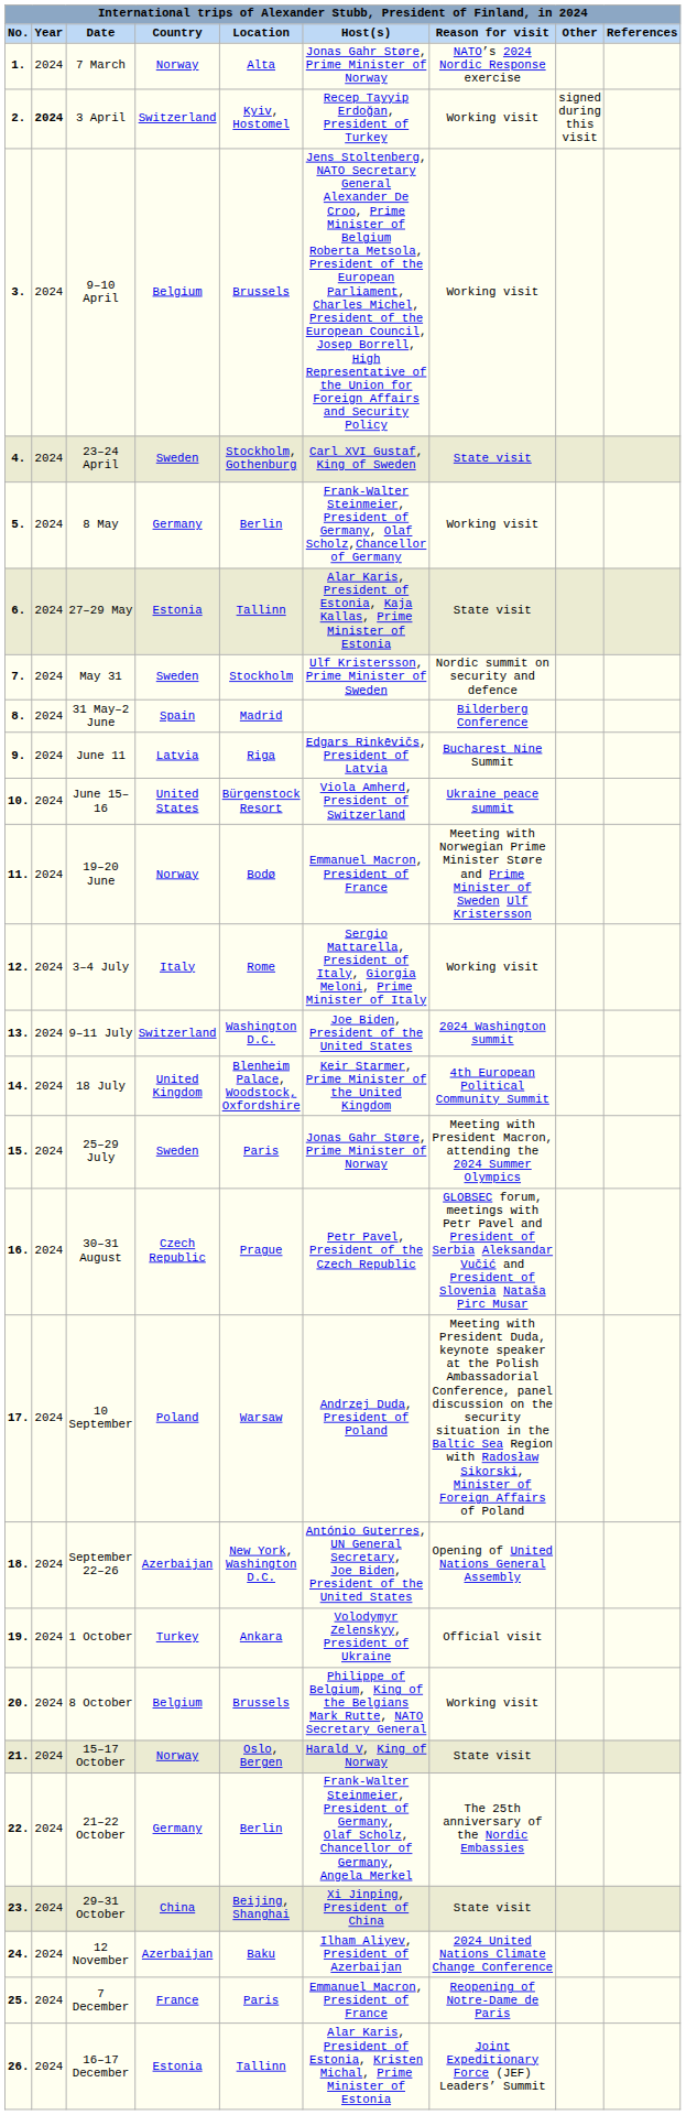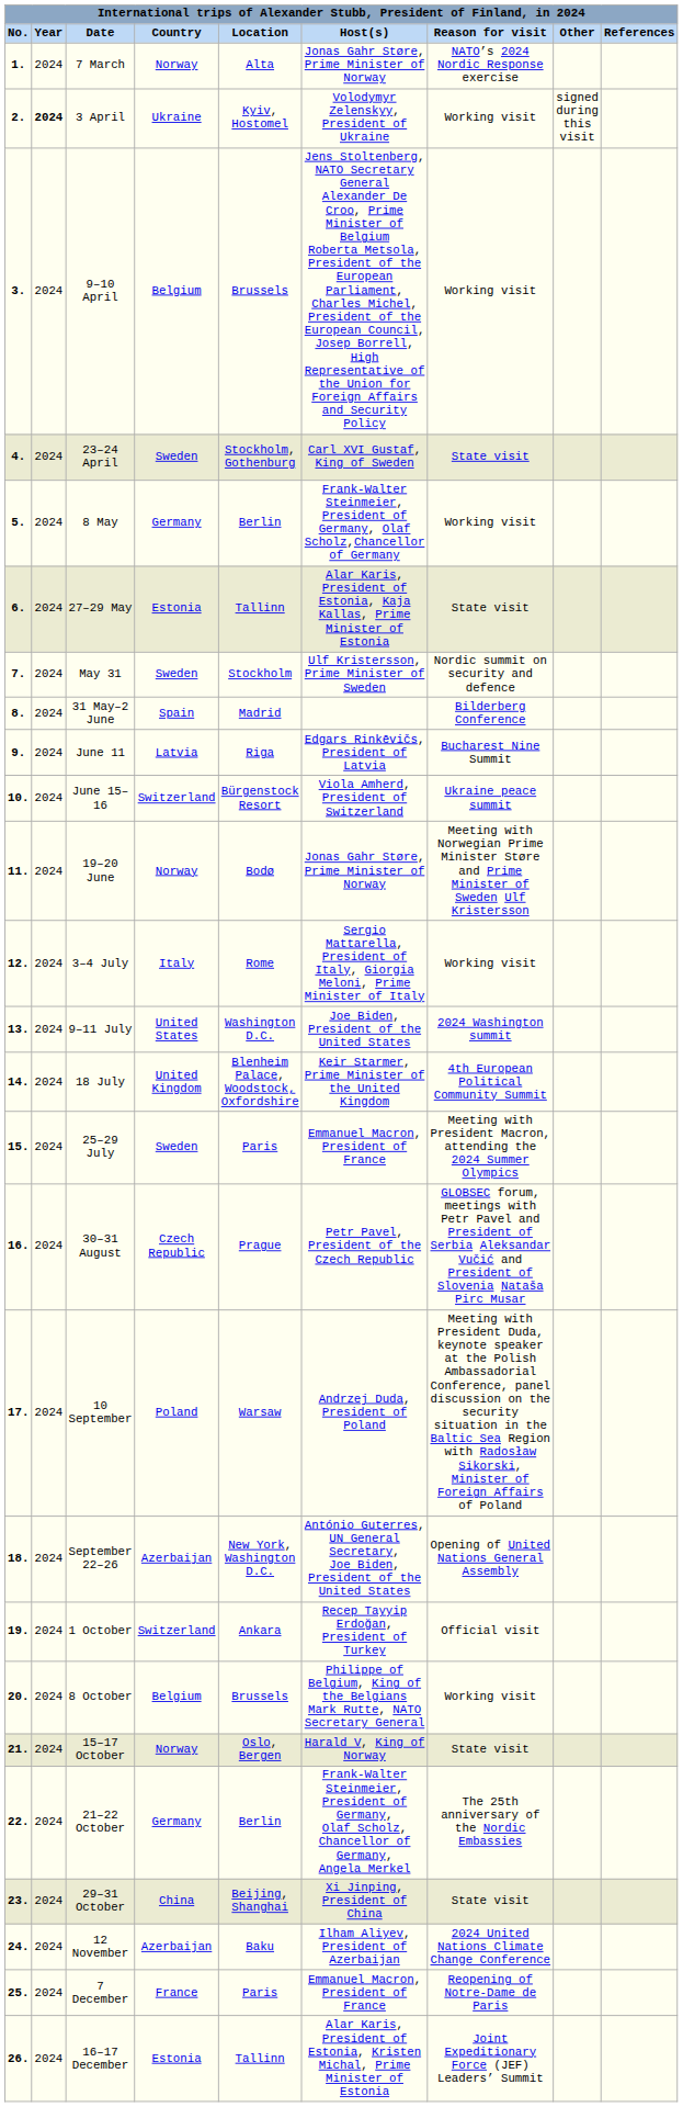 <table class="wikitable" style="font-size:95%; text-align:center; background:#FFFFF0">
 <tr>
 <td colspan="9" style="background:#8CA7C4;"><strong>International trips of Alexander Stubb, President of Finland, in 2024</strong></td>
 </tr>
 <tr>
 <th width=30 style=background:#BED9F6>No.</th>
 <th width=40 style=background:#BED9F6>Year</th>
 <th width=140 style=background:#BED9F6>Date</th>
 <th width=140 style=background:#BED9F6>Country</th>
 <th width=100 style=background:#BED9F6>Location</th>
 <th width=200 style=background:#BED9F6>Host(s)</th>
 <th width=140 style=background:#BED9F6>Reason for visit</th>
 <th width=140 style=background:#BED9F6>Other</th>
 <th width=80 style=background:#BED9F6>References</th>
 </tr>
 <tr>
 <td><strong>1.</strong></td>
 <td>2024</td>
 <td>7 March</td>
 <td> <a href='#'>Norway</a></td>
 <td><a href='#'>Alta</a></td>
 <td><a href='#'>Jonas Gahr Støre</a>, <a href='#'>Prime Minister of Norway</a></td>
 <td><a href='#'>NATO</a>’s <a href='#'>2024 Nordic Response</a> exercise</td>
 <td></td>
 <td></td>
 </tr>
 <tr>
 <td><strong>2.</strong></td>
 <td><strong>2024</strong></td>
 <td>3 April</td>
-<td> <a href='#'>Switzerland</a></td>
+<td> <a href='#'>Ukraine</a></td>
 <td><a href='#'>Kyiv</a>, <a href='#'>Hostomel</a></td>
-<td><a href='#'>Recep Tayyip Erdoğan</a>, <a href='#'>President of Turkey</a></td>
+<td><a href='#'>Volodymyr Zelenskyy</a>, <a href='#'>President of Ukraine</a></td>
 <td>Working visit</td>
 <td> signed during this visit</td>
 <td></td>
 </tr>
 <tr>
 <td><strong>3.</strong></td>
 <td>2024</td>
 <td>9–10 April</td>
 <td> <a href='#'>Belgium</a></td>
 <td><a href='#'>Brussels</a></td>
 <td><a href='#'>Jens Stoltenberg</a>, <a href='#'>NATO Secretary General</a><br><a href='#'>Alexander De Croo</a>, <a href='#'>Prime Minister of Belgium</a><br><a href='#'>Roberta Metsola</a>, <a href='#'>President of the European Parliament</a>,<br><a href='#'>Charles Michel</a>, <a href='#'>President of the European Council</a>,<br><a href='#'>Josep Borrell</a>, <a href='#'>High Representative of the Union for Foreign Affairs and Security Policy</a></td>
 <td>Working visit</td>
 <td></td>
 <td></td>
 </tr>
 <tr style="background:#EBEBD2;">
 <td><strong>4.</strong></td>
 <td>2024</td>
 <td>23–24 April</td>
 <td> <a href='#'>Sweden</a></td>
 <td><a href='#'>Stockholm</a>,<br><a href='#'>Gothenburg</a></td>
 <td><a href='#'>Carl XVI Gustaf</a>, <a href='#'>King of Sweden</a></td>
 <td><a href='#'>State visit</a></td>
 <td><br><br><br></td>
 <td></td>
 </tr>
 <tr>
 <td><strong>5.</strong></td>
 <td>2024</td>
 <td>8 May</td>
 <td> <a href='#'>Germany</a></td>
 <td><a href='#'>Berlin</a></td>
 <td><a href='#'>Frank-Walter Steinmeier</a>, <a href='#'>President of Germany</a>, <a href='#'>Olaf Scholz</a>,<a href='#'>Chancellor of Germany</a></td>
 <td>Working visit</td>
 <td></td>
 <td></td>
 </tr>
 <tr style="background:#EBEBD2;">
 <td><strong>6.</strong></td>
 <td>2024</td>
 <td>27–29 May</td>
 <td> <a href='#'>Estonia</a></td>
 <td><a href='#'>Tallinn</a></td>
 <td><a href='#'>Alar Karis</a>, <a href='#'>President of Estonia</a>, <a href='#'>Kaja Kallas</a>, <a href='#'>Prime Minister of Estonia</a></td>
 <td>State visit</td>
 <td></td>
 <td></td>
 </tr>
 <tr>
 <td><strong>7.</strong></td>
 <td>2024</td>
 <td>May 31</td>
 <td> <a href='#'>Sweden</a></td>
 <td><a href='#'>Stockholm</a></td>
 <td><a href='#'>Ulf Kristersson</a>, <a href='#'>Prime Minister of Sweden</a></td>
 <td>Nordic summit on security and defence</td>
 <td></td>
 <td></td>
 </tr>
 <tr>
 <td><strong>8.</strong></td>
 <td>2024</td>
 <td>31 May–2 June</td>
 <td> <a href='#'>Spain</a></td>
 <td><a href='#'>Madrid</a></td>
 <td></td>
 <td><a href='#'>Bilderberg Conference</a></td>
 <td></td>
 <td></td>
 </tr>
 <tr>
 <td><strong>9.</strong></td>
 <td>2024</td>
 <td>June 11</td>
 <td> <a href='#'>Latvia</a></td>
 <td><a href='#'>Riga</a></td>
 <td><a href='#'>Edgars Rinkēvičs</a>, <a href='#'>President of Latvia</a></td>
 <td><a href='#'>Bucharest Nine</a> Summit</td>
 <td></td>
 <td></td>
 </tr>
 <tr>
 <td><strong>10.</strong></td>
 <td>2024</td>
 <td>June 15–16</td>
-<td> <a href='#'>United States</a></td>
+<td> <a href='#'>Switzerland</a></td>
 <td><a href='#'>Bürgenstock Resort</a></td>
 <td><a href='#'>Viola Amherd</a>, <a href='#'>President of Switzerland</a></td>
 <td><a href='#'>Ukraine peace summit</a></td>
 <td></td>
 <td></td>
 </tr>
 <tr>
 <td><strong>11.</strong></td>
 <td>2024</td>
 <td>19–20 June</td>
 <td> <a href='#'>Norway</a></td>
 <td><a href='#'>Bodø</a></td>
-<td><a href='#'>Emmanuel Macron</a>, <a href='#'>President of France</a></td>
+<td><a href='#'>Jonas Gahr Støre</a>, <a href='#'>Prime Minister of Norway</a></td>
 <td>Meeting with Norwegian Prime Minister Støre and <a href='#'>Prime Minister of Sweden</a> <a href='#'>Ulf Kristersson</a></td>
 <td></td>
 <td></td>
 </tr>
 <tr>
 <td><strong>12.</strong></td>
 <td>2024</td>
 <td>3–4 July</td>
 <td> <a href='#'>Italy</a></td>
 <td><a href='#'>Rome</a></td>
 <td><a href='#'>Sergio Mattarella</a>, <a href='#'>President of Italy</a>, <a href='#'>Giorgia Meloni</a>, <a href='#'>Prime Minister of Italy</a></td>
 <td>Working visit</td>
 <td></td>
 <td></td>
 </tr>
 <tr>
 <td><strong>13.</strong></td>
 <td>2024</td>
 <td>9–11 July</td>
-<td> <a href='#'>Switzerland</a></td>
+<td> <a href='#'>United States</a></td>
 <td><a href='#'>Washington D.C.</a></td>
 <td><a href='#'>Joe Biden</a>, <a href='#'>President of the United States</a></td>
 <td><a href='#'>2024 Washington summit</a></td>
 <td></td>
 <td></td>
 </tr>
 <tr>
 <td><strong>14.</strong></td>
 <td>2024</td>
 <td>18 July</td>
 <td> <a href='#'>United Kingdom</a></td>
 <td><a href='#'>Blenheim Palace</a>, <a href='#'>Woodstock, Oxfordshire</a></td>
 <td><a href='#'>Keir Starmer</a>, <a href='#'>Prime Minister of the United Kingdom</a></td>
 <td><a href='#'>4th European Political Community Summit</a></td>
 <td></td>
 <td></td>
 </tr>
 <tr>
 <td><strong>15.</strong></td>
 <td>2024</td>
 <td>25–29 July</td>
 <td> <a href='#'>Sweden</a></td>
 <td><a href='#'>Paris</a></td>
-<td><a href='#'>Jonas Gahr Støre</a>, <a href='#'>Prime Minister of Norway</a></td>
+<td><a href='#'>Emmanuel Macron</a>, <a href='#'>President of France</a></td>
 <td>Meeting with President Macron,<br>attending the <a href='#'>2024 Summer Olympics</a></td>
 <td></td>
 <td></td>
 </tr>
 <tr>
 <td><strong>16.</strong></td>
 <td>2024</td>
 <td>30–31 August</td>
 <td> <a href='#'>Czech Republic</a></td>
 <td><a href='#'>Prague</a></td>
 <td><a href='#'>Petr Pavel</a>, <a href='#'>President of the Czech Republic</a></td>
 <td><a href='#'>GLOBSEC</a> forum,<br>meetings with Petr Pavel and <a href='#'>President of Serbia</a> <a href='#'>Aleksandar Vučić</a> and <a href='#'>President of Slovenia</a> <a href='#'>Nataša Pirc Musar</a></td>
 <td></td>
 <td></td>
 </tr>
 <tr>
 <td><strong>17.</strong></td>
 <td>2024</td>
 <td>10 September</td>
 <td> <a href='#'>Poland</a></td>
 <td><a href='#'>Warsaw</a></td>
 <td><a href='#'>Andrzej Duda</a>, <a href='#'>President of Poland</a></td>
 <td>Meeting with President Duda, keynote speaker at the Polish Ambassadorial Conference, panel discussion on the security situation in the <a href='#'>Baltic Sea</a> Region with <a href='#'>Radosław Sikorski</a>, <a href='#'>Minister of Foreign Affairs</a> of Poland</td>
 <td></td>
 <td></td>
 </tr>
 <tr>
 <td><strong>18.</strong></td>
 <td>2024</td>
 <td>September 22–26</td>
 <td> <a href='#'>Azerbaijan</a></td>
 <td><a href='#'>New York</a>,<br><a href='#'>Washington D.C.</a></td>
 <td><a href='#'>António Guterres</a>, <a href='#'>UN General Secretary</a>,<br><a href='#'>Joe Biden</a>, <a href='#'>President of the United States</a></td>
 <td>Opening of <a href='#'>United Nations General Assembly</a></td>
 <td><br></td>
 <td></td>
 </tr>
 <tr>
 <td><strong>19.</strong></td>
 <td>2024</td>
 <td>1 October</td>
-<td> <a href='#'>Turkey</a></td>
+<td> <a href='#'>Switzerland</a></td>
 <td><a href='#'>Ankara</a></td>
-<td><a href='#'>Volodymyr Zelenskyy</a>, <a href='#'>President of Ukraine</a></td>
+<td><a href='#'>Recep Tayyip Erdoğan</a>, <a href='#'>President of Turkey</a></td>
 <td>Official visit</td>
 <td></td>
 <td></td>
 </tr>
 <tr>
 <td><strong>20.</strong></td>
 <td>2024</td>
 <td>8 October</td>
 <td> <a href='#'>Belgium</a></td>
 <td><a href='#'>Brussels</a></td>
 <td><a href='#'>Philippe of Belgium</a>, <a href='#'>King of the Belgians</a><br><a href='#'>Mark Rutte</a>, <a href='#'>NATO Secretary General</a></td>
 <td>Working visit</td>
 <td></td>
 <td></td>
 </tr>
 <tr style="background:#EBEBD2;">
 <td><strong>21.</strong></td>
 <td>2024</td>
 <td>15–17 October</td>
 <td> <a href='#'>Norway</a></td>
 <td><a href='#'>Oslo</a>, <a href='#'>Bergen</a></td>
 <td><a href='#'>Harald V</a>, <a href='#'>King of Norway</a></td>
 <td>State visit</td>
 <td></td>
 <td></td>
 </tr>
 <tr>
 <td><strong>22.</strong></td>
 <td>2024</td>
 <td>21–22 October</td>
 <td> <a href='#'>Germany</a></td>
 <td><a href='#'>Berlin</a></td>
 <td><a href='#'>Frank-Walter Steinmeier</a>, <a href='#'>President of Germany</a>,<br><a href='#'>Olaf Scholz</a>, <a href='#'>Chancellor of Germany</a>,<br><a href='#'>Angela Merkel</a></td>
 <td>The 25th anniversary of the <a href='#'>Nordic Embassies</a></td>
 <td></td>
 <td></td>
 </tr>
 <tr style="background:#EBEBD2;">
 <td><strong>23.</strong></td>
 <td>2024</td>
 <td>29–31 October</td>
 <td> <a href='#'>China</a></td>
 <td><a href='#'>Beijing</a>, <a href='#'>Shanghai</a></td>
 <td><a href='#'>Xi Jinping</a>, <a href='#'>President of China</a></td>
 <td>State visit</td>
 <td></td>
 <td></td>
 </tr>
 <tr>
 <td><strong>24.</strong></td>
 <td>2024</td>
 <td>12 November</td>
 <td> <a href='#'>Azerbaijan</a></td>
 <td><a href='#'>Baku</a></td>
 <td><a href='#'>Ilham Aliyev</a>, <a href='#'>President of Azerbaijan</a></td>
 <td><a href='#'>2024 United Nations Climate Change Conference</a></td>
 <td></td>
 <td></td>
 </tr>
 <tr>
 <td><strong>25.</strong></td>
 <td>2024</td>
 <td>7 December</td>
 <td> <a href='#'>France</a></td>
 <td><a href='#'>Paris</a></td>
 <td><a href='#'>Emmanuel Macron</a>, <a href='#'>President of France</a></td>
 <td><a href='#'>Reopening of Notre-Dame de Paris</a></td>
 <td></td>
 <td></td>
 </tr>
 <tr>
 <td><strong>26.</strong></td>
 <td>2024</td>
 <td>16–17 December</td>
 <td> <a href='#'>Estonia</a></td>
 <td><a href='#'>Tallinn</a></td>
 <td><a href='#'>Alar Karis</a>, <a href='#'>President of Estonia</a>, <a href='#'>Kristen Michal</a>, <a href='#'>Prime Minister of Estonia</a></td>
 <td><a href='#'>Joint Expeditionary Force</a> (JEF) Leaders’ Summit</td>
 <td></td>
 <td></td>
 </tr>
 </table>
